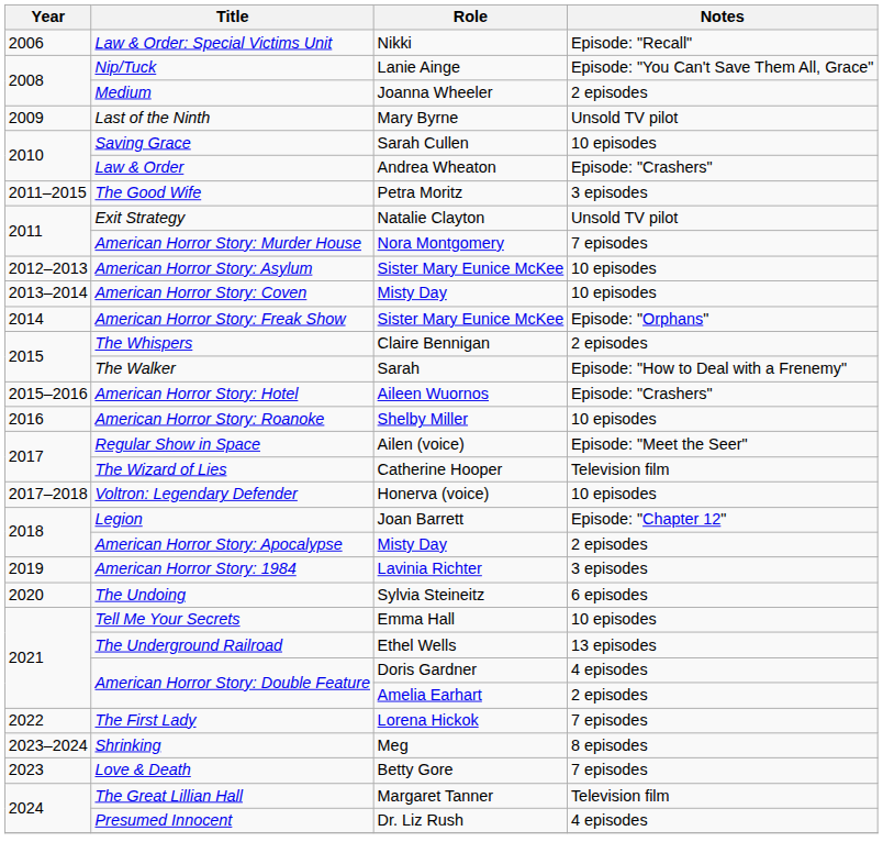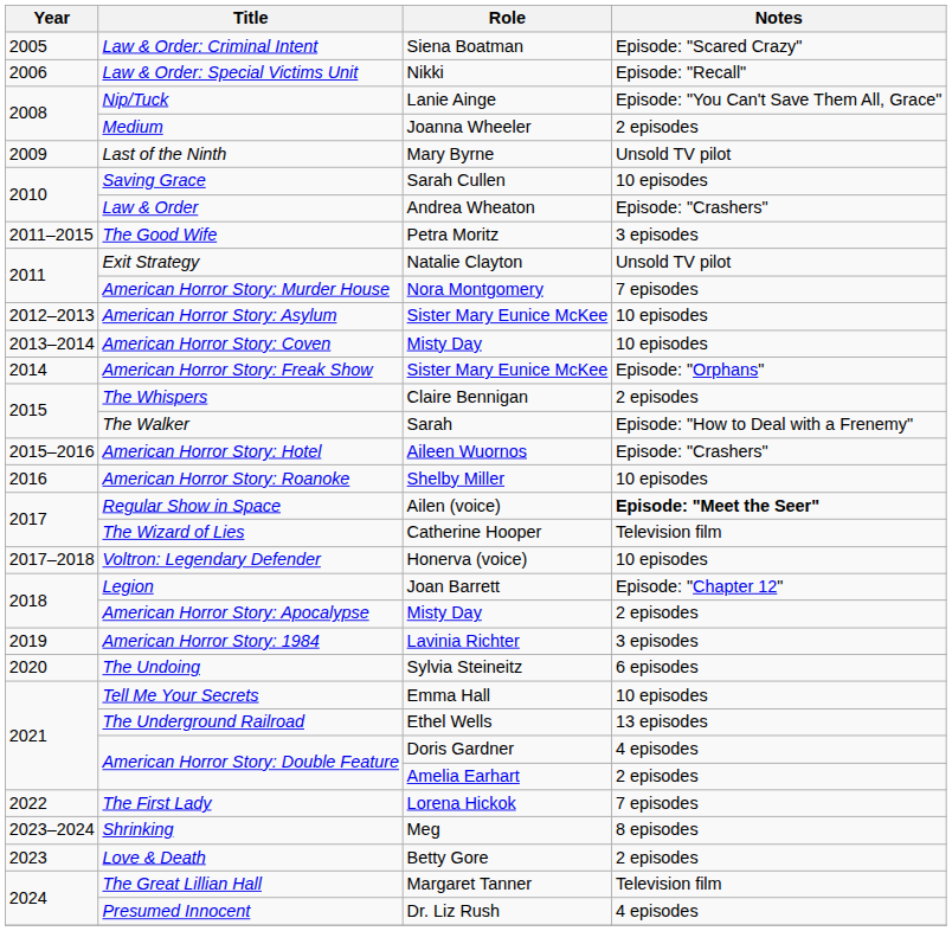 <table class="wikitable sortable">
 <tr>
 <th>Year</th>
 <th>Title</th>
 <th>Role</th>
 <th class="unsortable">Notes</th>
+</tr>
+<tr>
+<td>2005</td>
+<td><em><a href='#'>Law & Order: Criminal Intent</a></em></td>
+<td>Siena Boatman</td>
+<td>Episode: "Scared Crazy"</td>
 </tr>
 <tr>
 <td>2006</td>
 <td><em><a href='#'>Law & Order: Special Victims Unit</a></em></td>
 <td>Nikki</td>
 <td>Episode: "Recall"</td>
 </tr>
 <tr>
 <td rowspan="2">2008</td>
 <td><em><a href='#'>Nip/Tuck</a></em></td>
 <td>Lanie Ainge</td>
 <td>Episode: "You Can't Save Them All, Grace"</td>
 </tr>
 <tr>
 <td><em><a href='#'>Medium</a></em></td>
 <td>Joanna Wheeler</td>
 <td>2 episodes</td>
 </tr>
 <tr>
 <td>2009</td>
 <td><em>Last of the Ninth</em></td>
 <td>Mary Byrne</td>
 <td>Unsold TV pilot</td>
 </tr>
 <tr>
 <td rowspan="2">2010</td>
 <td><em><a href='#'>Saving Grace</a></em></td>
 <td>Sarah Cullen</td>
 <td>10 episodes</td>
 </tr>
 <tr>
 <td><em><a href='#'>Law & Order</a></em></td>
 <td>Andrea Wheaton</td>
 <td>Episode: "Crashers"</td>
 </tr>
 <tr>
 <td>2011–2015</td>
 <td><em><a href='#'>The Good Wife</a></em></td>
 <td>Petra Moritz</td>
 <td>3 episodes</td>
 </tr>
 <tr>
 <td rowspan="2">2011</td>
 <td><em>Exit Strategy</em></td>
 <td>Natalie Clayton</td>
 <td>Unsold TV pilot</td>
 </tr>
 <tr>
 <td><em><a href='#'>American Horror Story: Murder House</a></em></td>
 <td><a href='#'>Nora Montgomery</a></td>
 <td>7 episodes</td>
 </tr>
 <tr>
 <td>2012–2013</td>
 <td><em><a href='#'>American Horror Story: Asylum</a></em></td>
 <td><a href='#'>Sister Mary Eunice McKee</a></td>
 <td>10 episodes</td>
 </tr>
 <tr>
 <td>2013–2014</td>
 <td><em><a href='#'>American Horror Story: Coven</a></em></td>
 <td><a href='#'>Misty Day</a></td>
 <td>10 episodes</td>
 </tr>
 <tr>
 <td>2014</td>
 <td><em><a href='#'>American Horror Story: Freak Show</a></em></td>
 <td><a href='#'>Sister Mary Eunice McKee</a></td>
 <td>Episode: "<a href='#'>Orphans</a>"</td>
 </tr>
 <tr>
 <td rowspan="2">2015</td>
 <td><em><a href='#'>The Whispers</a></em></td>
 <td>Claire Bennigan</td>
 <td>2 episodes</td>
 </tr>
 <tr>
 <td><em>The Walker</em></td>
 <td>Sarah</td>
 <td>Episode: "How to Deal with a Frenemy"</td>
 </tr>
 <tr>
 <td>2015–2016</td>
 <td><em><a href='#'>American Horror Story: Hotel</a></em></td>
 <td><a href='#'>Aileen Wuornos</a></td>
 <td>Episode: "Crashers"</td>
 </tr>
 <tr>
 <td>2016</td>
 <td><em><a href='#'>American Horror Story: Roanoke</a></em></td>
 <td><a href='#'>Shelby Miller</a></td>
 <td>10 episodes</td>
 </tr>
 <tr>
 <td rowspan="2">2017</td>
 <td><em><a href='#'>Regular Show in Space</a></em></td>
 <td>Ailen (voice)</td>
-<td>Episode: "Meet the Seer"</td>
+<td><strong>Episode: "Meet the Seer"</strong></td>
 </tr>
 <tr>
 <td><em><a href='#'>The Wizard of Lies</a></em></td>
 <td>Catherine Hooper</td>
 <td>Television film</td>
 </tr>
 <tr>
 <td>2017–2018</td>
 <td><em><a href='#'>Voltron: Legendary Defender</a></em></td>
 <td>Honerva (voice)</td>
 <td>10 episodes</td>
 </tr>
 <tr>
 <td rowspan="2">2018</td>
 <td><em><a href='#'>Legion</a></em></td>
 <td>Joan Barrett</td>
 <td>Episode: "<a href='#'>Chapter 12</a>"</td>
 </tr>
 <tr>
 <td><em><a href='#'>American Horror Story: Apocalypse</a></em></td>
 <td><a href='#'>Misty Day</a></td>
 <td>2 episodes</td>
 </tr>
 <tr>
 <td>2019</td>
 <td><em><a href='#'>American Horror Story: 1984</a></em></td>
 <td><a href='#'>Lavinia Richter</a></td>
 <td>3 episodes</td>
 </tr>
 <tr>
 <td>2020</td>
 <td><em><a href='#'>The Undoing</a></em></td>
 <td>Sylvia Steineitz</td>
 <td>6 episodes</td>
 </tr>
 <tr>
 <td rowspan="4">2021</td>
 <td><em><a href='#'>Tell Me Your Secrets</a></em></td>
 <td>Emma Hall</td>
 <td>10 episodes</td>
 </tr>
 <tr>
 <td><em><a href='#'>The Underground Railroad</a></em></td>
 <td>Ethel Wells</td>
 <td>13 episodes</td>
 </tr>
 <tr>
 <td rowspan="2"><em><a href='#'>American Horror Story: Double Feature</a></em></td>
 <td>Doris Gardner</td>
 <td>4 episodes</td>
 </tr>
 <tr>
 <td><a href='#'>Amelia Earhart</a></td>
 <td>2 episodes</td>
 </tr>
 <tr>
 <td>2022</td>
 <td><em><a href='#'>The First Lady</a></em></td>
 <td><a href='#'>Lorena Hickok</a></td>
 <td>7 episodes</td>
 </tr>
 <tr>
 <td>2023–2024</td>
 <td><em><a href='#'>Shrinking</a></em></td>
 <td>Meg</td>
 <td>8 episodes</td>
 </tr>
 <tr>
 <td>2023</td>
 <td><em><a href='#'>Love & Death</a></em></td>
 <td>Betty Gore</td>
-<td>7 episodes</td>
+<td>2 episodes</td>
 </tr>
 <tr>
 <td rowspan="2">2024</td>
 <td><em><a href='#'>The Great Lillian Hall</a></em></td>
 <td>Margaret Tanner</td>
 <td>Television film</td>
 </tr>
 <tr>
 <td><em><a href='#'>Presumed Innocent</a></em></td>
 <td>Dr. Liz Rush</td>
 <td>4 episodes</td>
 </tr>
 <tr>
 </tr>
 </table>
